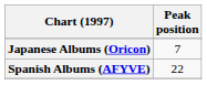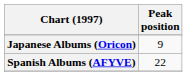 <table class="wikitable plainrowheaders sortable" style="text-align:center;">
 <tr>
 <th>Chart (1997)</th>
 <th>Peak<br>position</th>
 </tr>
 <tr>
 </tr>
 <tr>
 </tr>
 <tr>
 </tr>
 <tr>
 </tr>
 <tr>
 <th scope="row">Japanese Albums (<a href='#'>Oricon</a>)</th>
-<td align="center">7</td>
+<td align="center">9</td>
 </tr>
 <tr>
 <th scope="row">Spanish Albums (<a href='#'>AFYVE</a>)</th>
 <td align="center">22</td>
 </tr>
 <tr>
 </tr>
 <tr>
 </tr>
 <tr>
 </tr>
 <tr>
 </tr>
 <tr>
 </tr>
 </table>
